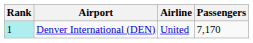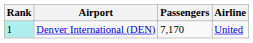 <table class="wikitable">
 <tr>
 <th>Rank</th>
 <th>Airport</th>
+<th>Passengers</th>
 <th>Airline</th>
-<th>Passengers</th>
 </tr>
 <tr>
 <td style="background: paleturquoise;">1</td>
 <td><a href='#'>Denver International (DEN)</a></td>
+<td>7,170</td>
 <td><a href='#'>United</a></td>
-<td>7,170</td>
 </tr>
 </table>
